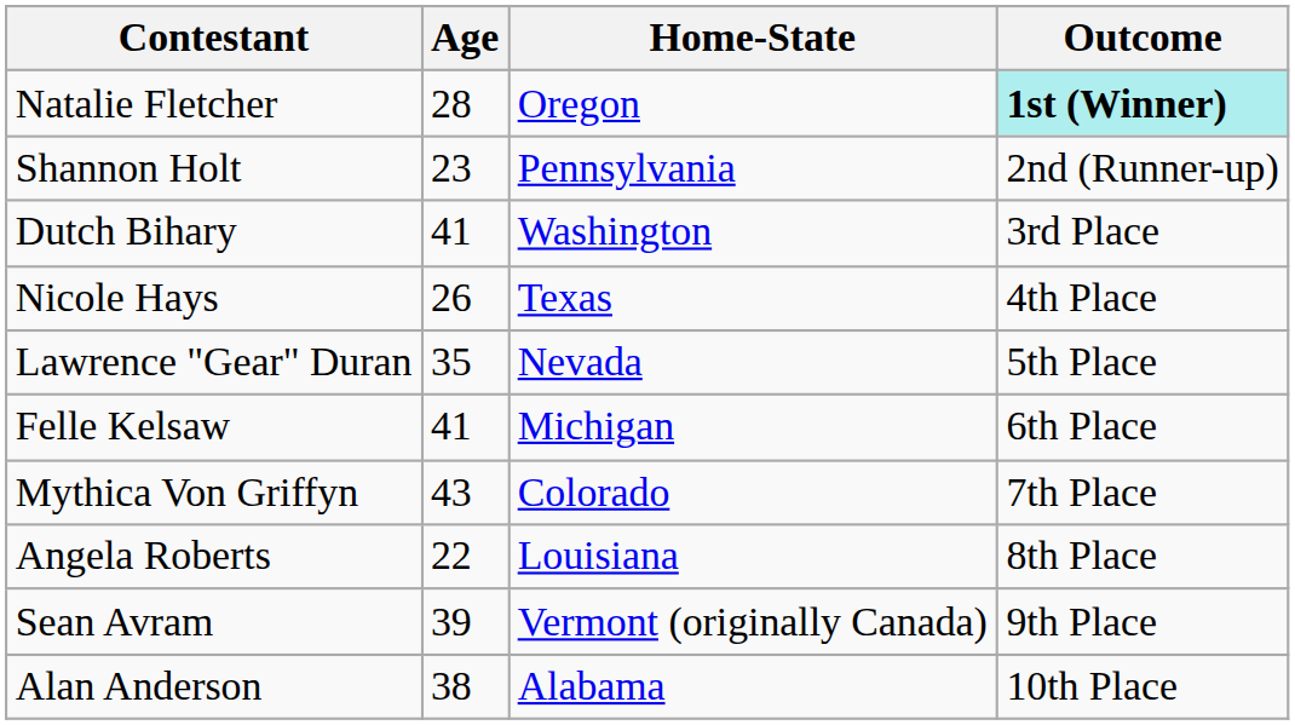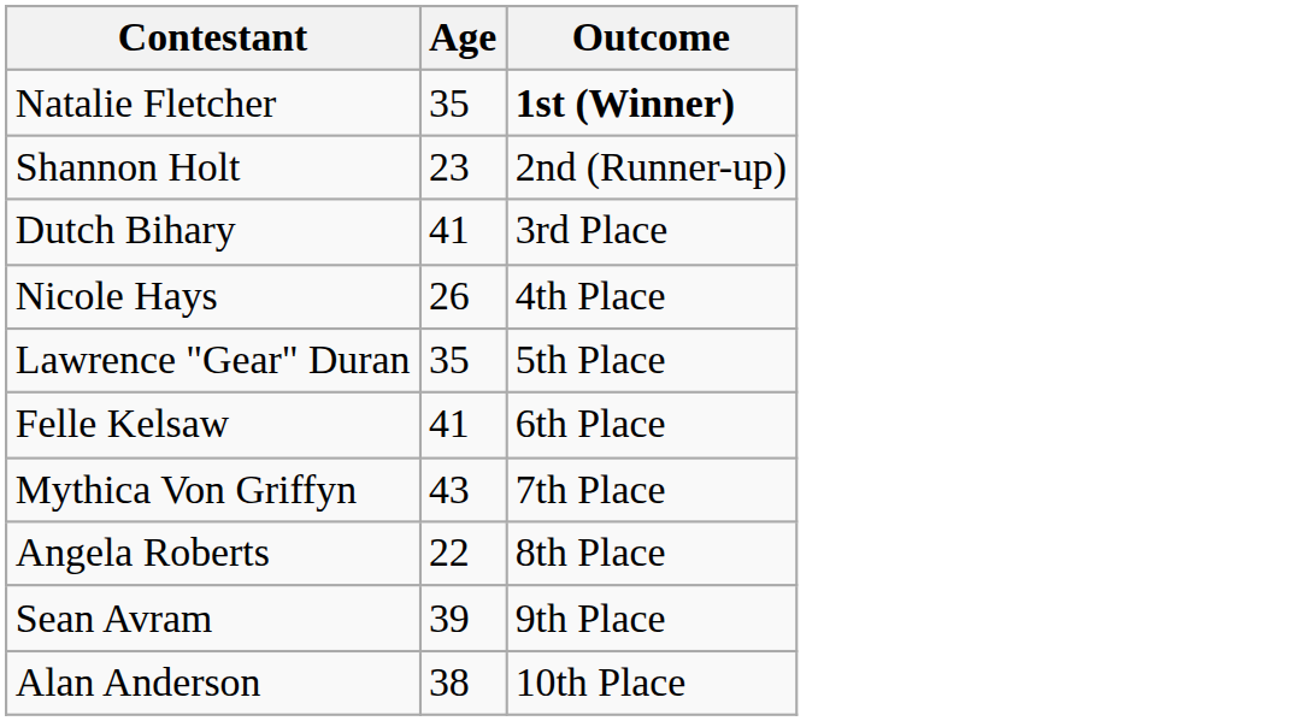 <table class="wikitable sortable">
 <tr>
 <th>Contestant</th>
 <th>Age</th>
-<th>Home-State</th>
 <th>Outcome</th>
 </tr>
 <tr>
 <td>Natalie Fletcher</td>
-<td>28</td>
-<td><a href='#'>Oregon</a></td>
-<td style="background: paleturquoise;"><strong>1st (Winner)</strong></td>
+<td>35</td>
+<td><strong>1st (Winner)</strong></td>
 </tr>
 <tr>
 <td>Shannon Holt</td>
 <td>23</td>
-<td><a href='#'>Pennsylvania</a></td>
 <td>2nd (Runner-up)</td>
 </tr>
 <tr>
 <td>Dutch Bihary</td>
 <td>41</td>
-<td><a href='#'>Washington</a></td>
 <td>3rd Place</td>
 </tr>
 <tr>
 <td>Nicole Hays</td>
 <td>26</td>
-<td><a href='#'>Texas</a></td>
 <td>4th Place</td>
 </tr>
 <tr>
 <td>Lawrence "Gear" Duran</td>
 <td>35</td>
-<td><a href='#'>Nevada</a></td>
 <td>5th Place</td>
 </tr>
 <tr>
 <td>Felle Kelsaw</td>
 <td>41</td>
-<td><a href='#'>Michigan</a></td>
 <td>6th Place</td>
 </tr>
 <tr>
 <td>Mythica Von Griffyn</td>
 <td>43</td>
-<td><a href='#'>Colorado</a></td>
 <td>7th Place</td>
 </tr>
 <tr>
 <td>Angela Roberts</td>
 <td>22</td>
-<td><a href='#'>Louisiana</a></td>
 <td>8th Place</td>
 </tr>
 <tr>
 <td>Sean Avram</td>
 <td>39</td>
-<td><a href='#'>Vermont</a> (originally Canada)</td>
 <td>9th Place</td>
 </tr>
 <tr>
 <td>Alan Anderson</td>
 <td>38</td>
-<td><a href='#'>Alabama</a></td>
 <td>10th Place</td>
 </tr>
 </table>
